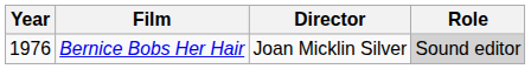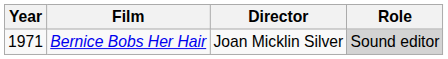 <table class="wikitable">
 <tr>
 <th>Year</th>
 <th>Film</th>
 <th>Director</th>
 <th>Role</th>
 </tr>
 <tr>
-<td>1976</td>
+<td>1971</td>
 <td><em><a href='#'>Bernice Bobs Her Hair</a></em></td>
 <td>Joan Micklin Silver</td>
 <td style="background: lightgrey;">Sound editor</td>
 </tr>
 </table>
